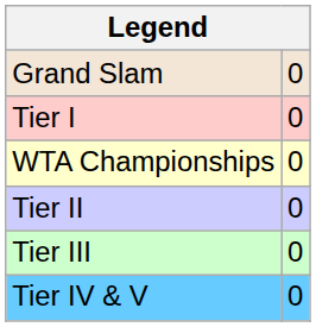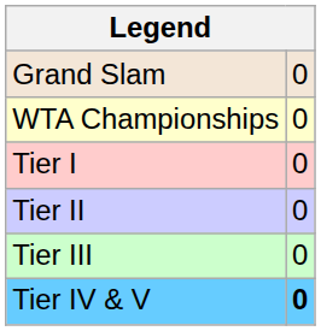 <table class="wikitable sortable mw-collapsible mw-collapsed">
 <tr>
 <th colspan=2>Legend</th>
 </tr>
 <tr style="background:#f3e6d7;">
 <td>Grand Slam</td>
 <td align="center">0</td>
 </tr>
+<tr style="background:#ffc;">
+<td>WTA Championships</td>
+<td align="center">0</td>
+</tr>
 <tr bgcolor="#ffcccc">
 <td>Tier I</td>
-<td align="center">0</td>
-</tr>
-<tr style="background:#ffc;">
-<td>WTA Championships</td>
 <td align="center">0</td>
 </tr>
 <tr bgcolor="#ccccff">
 <td>Tier II</td>
 <td align="center">0</td>
 </tr>
 <tr bgcolor="#CCFFCC">
 <td>Tier III</td>
 <td align="center">0</td>
 </tr>
 <tr bgcolor="#66CCFF">
 <td>Tier IV & V</td>
-<td align="center">0</td>
+<td align="center"><strong>0</strong></td>
 </tr>
 </table>
